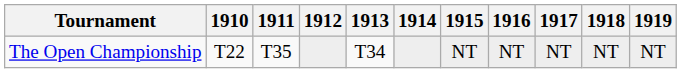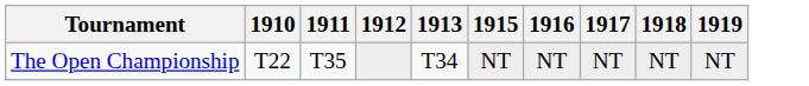 <table class="wikitable" style="font-size:95%;text-align:center;">
 <tr>
 <th>Tournament</th>
 <th>1910</th>
 <th>1911</th>
 <th>1912</th>
 <th>1913</th>
-<th>1914</th>
 <th>1915</th>
 <th>1916</th>
 <th>1917</th>
 <th>1918</th>
 <th>1919</th>
 </tr>
 <tr>
 <td align="left"><a href='#'>The Open Championship</a></td>
 <td>T22</td>
 <td>T35</td>
 <td style="background:#eee;"></td>
 <td>T34</td>
-<td style="background:#eee;"></td>
 <td style="background:#eee;">NT</td>
 <td style="background:#eee;">NT</td>
 <td style="background:#eee;">NT</td>
 <td style="background:#eee;">NT</td>
 <td style="background:#eee;">NT</td>
 </tr>
 </table>
